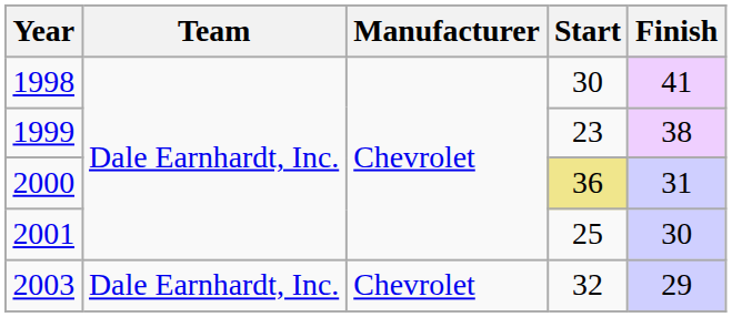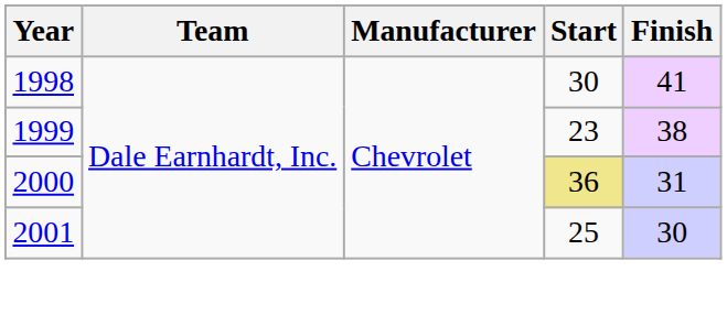 <table class="wikitable" style="font-size: 90%;">
 <tr>
 <th>Year</th>
 <th>Team</th>
 <th>Manufacturer</th>
 <th>Start</th>
 <th>Finish</th>
 </tr>
 <tr>
 <td><a href='#'>1998</a></td>
 <td rowspan=4><a href='#'>Dale Earnhardt, Inc.</a></td>
 <td rowspan=4><a href='#'>Chevrolet</a></td>
 <td align=center>30</td>
 <td align=center style="background:#EFCFFF;">41</td>
 </tr>
 <tr>
 <td><a href='#'>1999</a></td>
 <td align=center>23</td>
 <td align=center style="background:#EFCFFF;">38</td>
 </tr>
 <tr>
 <td><a href='#'>2000</a></td>
 <td align=center style="background: khaki;">36</td>
 <td align=center style="background:#CFCFFF;">31</td>
 </tr>
 <tr>
 <td><a href='#'>2001</a></td>
 <td align=center>25</td>
 <td align=center style="background:#CFCFFF;">30</td>
 </tr>
-<tr>
-<td><a href='#'>2003</a></td>
-<td><a href='#'>Dale Earnhardt, Inc.</a></td>
-<td><a href='#'>Chevrolet</a></td>
-<td align=center>32</td>
-<td align=center style="background:#CFCFFF;">29</td>
-</tr>
 </table>
